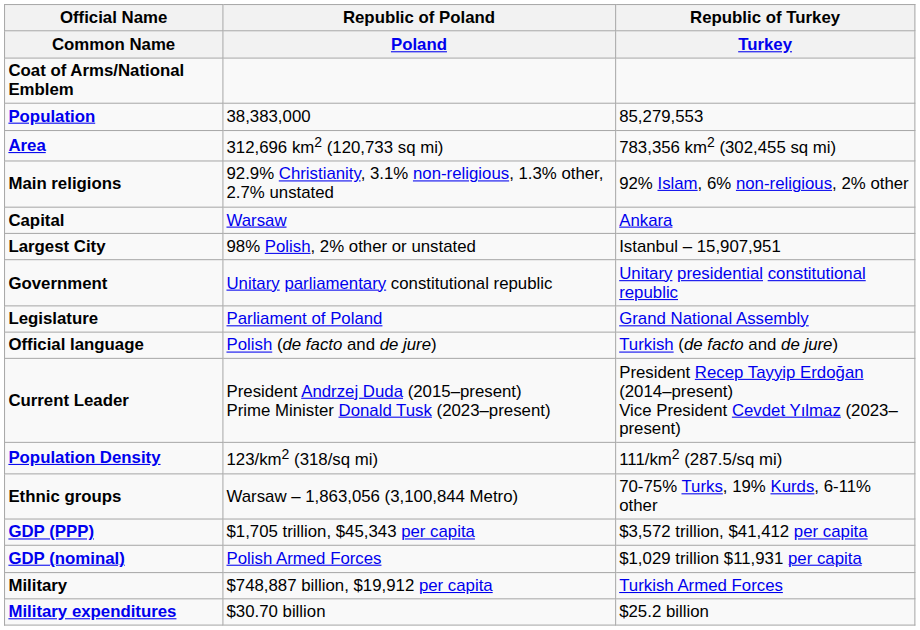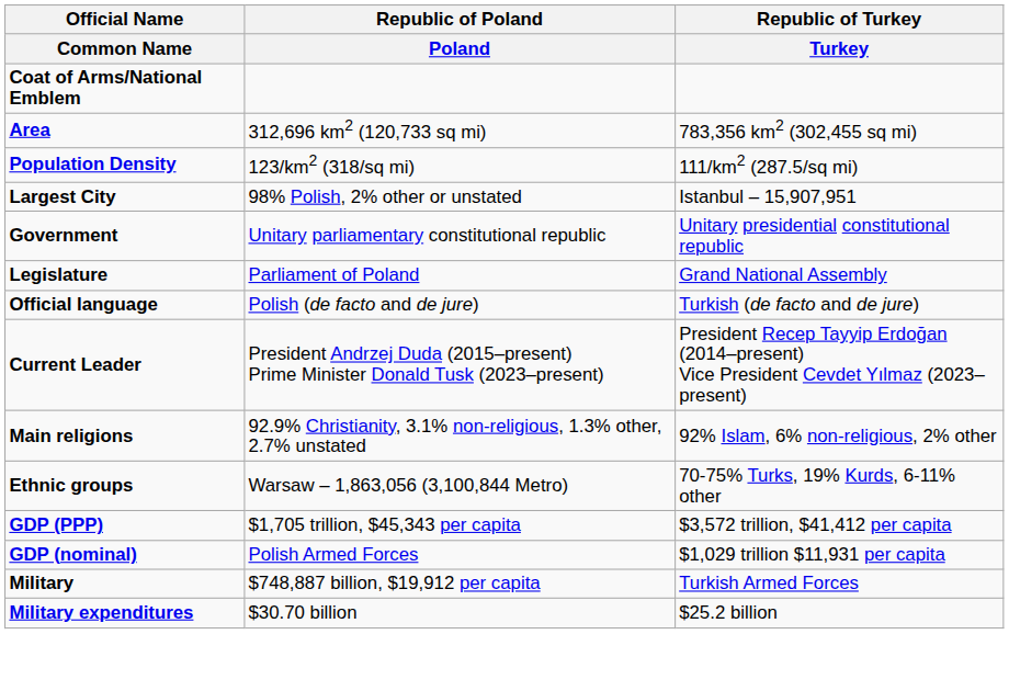 <table class="wikitable">
 <tr>
 <th><strong>Official Name</strong></th>
 <th>Republic of Poland</th>
 <th>Republic of Turkey</th>
 </tr>
 <tr>
 <th>Common Name</th>
 <th> <strong><a href='#'>Poland</a></strong></th>
 <th> <strong><a href='#'>Turkey</a></strong></th>
 </tr>
 <tr>
 <td><strong>Coat of Arms/National Emblem</strong></td>
 <td style="text-align:center"></td>
 <td style="text-align:center"></td>
 </tr>
 <tr>
-<td><strong><a href='#'>Population</a></strong></td>
-<td>38,383,000</td>
-<td>85,279,553</td>
-</tr>
-<tr>
 <td><strong><a href='#'>Area</a></strong></td>
 <td>312,696 km<sup>2</sup> (120,733 sq mi)</td>
 <td>783,356 km<sup>2</sup> (302,455 sq mi)</td>
 </tr>
 <tr>
-<td><strong>Main religions</strong></td>
-<td>92.9% <a href='#'>Christianity</a>, 3.1% <a href='#'>non-religious</a>, 1.3% other, 2.7% unstated</td>
-<td>92% <a href='#'>Islam</a>, 6% <a href='#'>non-religious</a>, 2% other</td>
-</tr>
-<tr>
-<td><strong>Capital</strong></td>
-<td><a href='#'>Warsaw</a></td>
-<td><a href='#'>Ankara</a></td>
+<td><strong><a href='#'>Population Density</a></strong></td>
+<td>123/km<sup>2</sup> (318/sq mi)</td>
+<td>111/km<sup>2</sup> (287.5/sq mi)</td>
 </tr>
 <tr>
 <td><strong>Largest City</strong></td>
 <td>98% <a href='#'>Polish</a>, 2% other or unstated </td>
 <td>Istanbul – 15,907,951</td>
 </tr>
 <tr>
 <td><strong>Government</strong></td>
 <td><a href='#'>Unitary</a> <a href='#'>parliamentary</a> constitutional republic</td>
 <td><a href='#'>Unitary</a> <a href='#'>presidential</a> <a href='#'>constitutional</a> <a href='#'>republic</a></td>
 </tr>
 <tr>
 <td><strong>Legislature</strong></td>
 <td><a href='#'>Parliament of Poland</a></td>
 <td><a href='#'>Grand National Assembly</a></td>
 </tr>
 <tr>
 <td><strong>Official language</strong></td>
 <td><a href='#'>Polish</a> (<em>de facto</em> and <em>de jure</em>)</td>
 <td><a href='#'>Turkish</a> (<em>de facto</em> and <em>de jure</em>)</td>
 </tr>
 <tr>
 <td><strong>Current Leader</strong></td>
 <td>President <a href='#'>Andrzej Duda</a> (2015–present)<br> Prime Minister <a href='#'>Donald Tusk</a> (2023–present)</td>
 <td>President <a href='#'>Recep Tayyip Erdoğan</a> (2014–present)<br> Vice President <a href='#'>Cevdet Yılmaz</a> (2023–present)</td>
 </tr>
 <tr>
-<td><strong><a href='#'>Population Density</a></strong></td>
-<td>123/km<sup>2</sup> (318/sq mi)</td>
-<td>111/km<sup>2</sup> (287.5/sq mi)</td>
+<td><strong>Main religions</strong></td>
+<td>92.9% <a href='#'>Christianity</a>, 3.1% <a href='#'>non-religious</a>, 1.3% other, 2.7% unstated</td>
+<td>92% <a href='#'>Islam</a>, 6% <a href='#'>non-religious</a>, 2% other</td>
 </tr>
 <tr>
 <td><strong>Ethnic groups</strong></td>
 <td>Warsaw – 1,863,056 (3,100,844 Metro)</td>
 <td>70-75% <a href='#'>Turks</a>, 19% <a href='#'>Kurds</a>, 6-11% other</td>
 </tr>
 <tr>
 <td><strong><a href='#'>GDP (PPP)</a></strong></td>
 <td>$1,705 trillion, $45,343 <a href='#'>per capita</a></td>
 <td>$3,572 trillion, $41,412 <a href='#'>per capita</a></td>
 </tr>
 <tr>
 <td><strong><a href='#'>GDP (nominal)</a></strong></td>
 <td><a href='#'>Polish Armed Forces</a></td>
 <td>$1,029 trillion $11,931 <a href='#'>per capita</a></td>
 </tr>
 <tr>
 <td><strong>Military</strong></td>
 <td>$748,887 billion, $19,912 <a href='#'>per capita</a></td>
 <td><a href='#'>Turkish Armed Forces</a></td>
 </tr>
 <tr>
 <td><strong><a href='#'>Military expenditures</a></strong></td>
 <td>$30.70 billion</td>
 <td>$25.2 billion</td>
 </tr>
 </table>
